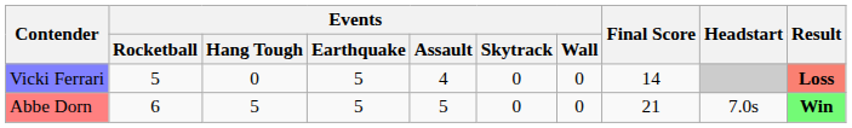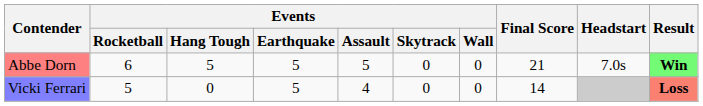 <table class="wikitable" style="text-align:center;">
 <tr>
 <th rowspan=2>Contender</th>
 <th colspan=6>Events</th>
 <th rowspan=2>Final Score</th>
 <th rowspan=2>Headstart</th>
 <th rowspan=2>Result</th>
 </tr>
 <tr>
 <th>Rocketball</th>
 <th>Hang Tough</th>
 <th>Earthquake</th>
 <th>Assault</th>
 <th>Skytrack</th>
 <th>Wall</th>
 </tr>
 <tr>
+<td bgcolor=#ff8080 style="text-align:left;">Abbe Dorn</td>
+<td>6</td>
+<td>5</td>
+<td>5</td>
+<td>5</td>
+<td>0</td>
+<td>0</td>
+<td>21</td>
+<td>7.0s</td>
+<td style="text-align:center; background:#73fb76;"><strong>Win</strong></td>
+</tr>
+<tr>
 <td bgcolor=#8080ff style="text-align:left;">Vicki Ferrari</td>
 <td>5</td>
 <td>0</td>
 <td>5</td>
 <td>4</td>
 <td>0</td>
 <td>0</td>
 <td>14</td>
 <td style="background:#ccc"></td>
 <td style="text-align:center; background:salmon"><strong>Loss</strong></td>
 </tr>
-<tr>
-<td bgcolor=#ff8080 style="text-align:left;">Abbe Dorn</td>
-<td>6</td>
-<td>5</td>
-<td>5</td>
-<td>5</td>
-<td>0</td>
-<td>0</td>
-<td>21</td>
-<td>7.0s</td>
-<td style="text-align:center; background:#73fb76;"><strong>Win</strong></td>
-</tr>
 </table>
